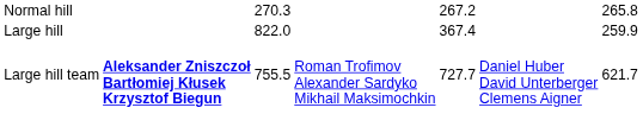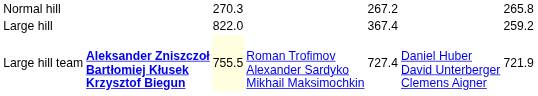 <table>
 <tr>
 <td>Normal hill<br></td>
 <td></td>
 <td>270.3</td>
 <td></td>
 <td>267.2</td>
 <td></td>
 <td>265.8</td>
 </tr>
 <tr>
 <td>Large hill<br></td>
 <td></td>
 <td>822.0</td>
 <td></td>
 <td>367.4</td>
 <td></td>
-<td>259.9</td>
+<td>259.2</td>
 </tr>
 <tr>
 <td>Large hill team<br></td>
 <td><strong><br><a href='#'>Aleksander Zniszczoł</a><br><a href='#'>Bartłomiej Kłusek</a><br><a href='#'>Krzysztof Biegun</a></strong></td>
-<td>755.5</td>
+<td style="background: lightyellow;">755.5</td>
 <td><br><a href='#'>Roman Trofimov</a><br><a href='#'>Alexander Sardyko</a><br><a href='#'>Mikhail Maksimochkin</a></td>
-<td>727.7</td>
+<td>727.4</td>
 <td><br><a href='#'>Daniel Huber</a><br><a href='#'>David Unterberger</a><br><a href='#'>Clemens Aigner</a></td>
-<td>621.7</td>
+<td>721.9</td>
 </tr>
 </table>
